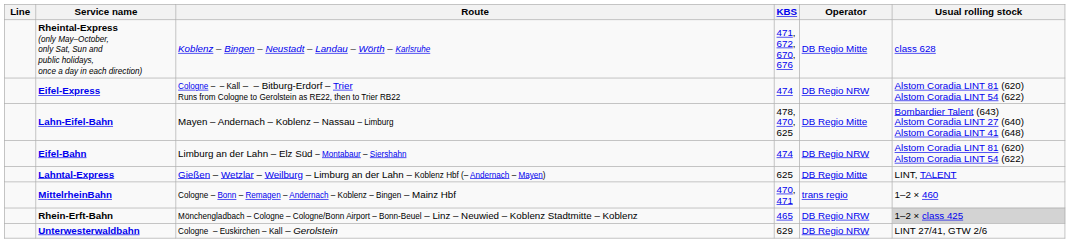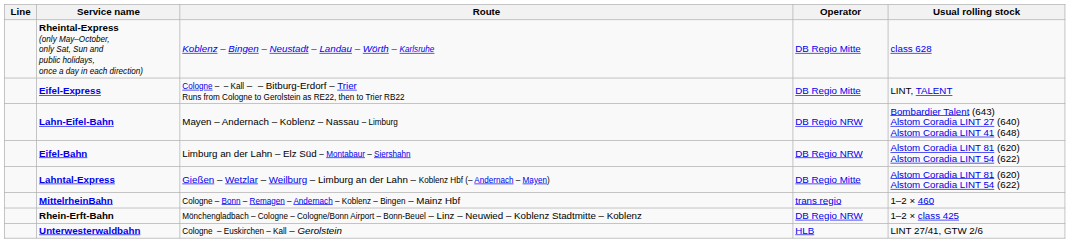 <table class="wikitable" style="font-size:91%; width:100%;">
 <tr>
 <th>Line</th>
 <th>Service name</th>
 <th>Route</th>
-<th style="width:20px;"><a href='#'>KBS</a></th>
 <th>Operator</th>
 <th>Usual rolling stock</th>
 </tr>
 <tr>
 <td style="font-size:111%;"></td>
 <td><strong>Rheintal-Express</strong><br><em><small>(only May–October,<br>only Sat, Sun and<br> public holidays,<br>once a day in each direction)</small></em></td>
 <td><em><a href='#'>Koblenz</a> – <a href='#'>Bingen</a> –  <a href='#'>Neustadt</a> – <a href='#'>Landau</a> – <a href='#'>Wörth</a> – <small><a href='#'>Karlsruhe</a></small></em></td>
-<td><a href='#'>471</a>, <a href='#'>672</a>, <a href='#'>670</a>, <a href='#'>676</a></td>
 <td><a href='#'>DB Regio Mitte</a></td>
 <td><a href='#'>class 628</a></td>
 </tr>
 <tr>
 <td style="font-size:111%;"><br></td>
 <td><strong><a href='#'>Eifel-Express</a></strong></td>
 <td><small><a href='#'>Cologne</a> –  – Kall</small> –  – Bitburg-Erdorf – <a href='#'>Trier</a><br><small>Runs from Cologne to Gerolstein as RE22, then to Trier RB22</small></td>
-<td><a href='#'>474</a></td>
-<td><a href='#'>DB Regio NRW</a></td>
-<td><a href='#'>Alstom Coradia LINT 81</a> (620)<br><a href='#'>Alstom Coradia LINT 54</a> (622)</td>
+<td><a href='#'>DB Regio Mitte</a></td>
+<td>LINT, <a href='#'>TALENT</a></td>
 </tr>
 <tr>
 <td style="font-size:111%;"></td>
 <td><strong><a href='#'>Lahn-Eifel-Bahn</a></strong></td>
 <td>Mayen – Andernach – Koblenz –  Nassau <small>– Limburg</small></td>
-<td>478, <a href='#'>470</a>, 625</td>
-<td><a href='#'>DB Regio Mitte</a></td>
+<td><a href='#'>DB Regio NRW</a></td>
 <td><a href='#'>Bombardier Talent</a> (643)<br><a href='#'>Alstom Coradia LINT 27</a> (640)<br><a href='#'>Alstom Coradia LINT 41</a> (648)</td>
 </tr>
 <tr>
 <td style="font-size:111%;"></td>
 <td><strong><a href='#'>Eifel-Bahn</a></strong></td>
 <td>Limburg an der Lahn – Elz Süd <small>– <a href='#'>Montabaur</a> – <a href='#'>Siershahn</a></small></td>
-<td><a href='#'>474</a></td>
 <td><a href='#'>DB Regio NRW</a></td>
 <td><a href='#'>Alstom Coradia LINT 81</a> (620)<br><a href='#'>Alstom Coradia LINT 54</a> (622)</td>
 </tr>
 <tr>
 <td style="font-size:111%;"></td>
 <td><strong><a href='#'>Lahntal-Express</a></strong></td>
 <td><a href='#'>Gießen</a> – <a href='#'>Wetzlar</a> – <a href='#'>Weilburg</a> – Limburg an der Lahn – <small>Koblenz Hbf (– <a href='#'>Andernach</a> – <a href='#'>Mayen</a>) </small></td>
-<td>625</td>
 <td><a href='#'>DB Regio Mitte</a></td>
-<td>LINT, <a href='#'>TALENT</a></td>
+<td><a href='#'>Alstom Coradia LINT 81</a> (620)<br><a href='#'>Alstom Coradia LINT 54</a> (622)</td>
 </tr>
 <tr>
 <td style="font-size:111%;"></td>
 <td><strong><a href='#'>MittelrheinBahn</a></strong></td>
 <td><small>Cologne – <a href='#'>Bonn</a> – <a href='#'>Remagen</a> – <a href='#'>Andernach</a> – Koblenz – Bingen</small> – Mainz Hbf</td>
-<td><a href='#'>470</a>, <a href='#'>471</a></td>
 <td><a href='#'>trans regio</a></td>
 <td>1–2 × <a href='#'>460</a></td>
 </tr>
 <tr>
 <td style="font-size:111%;"></td>
 <td><strong>Rhein-Erft-Bahn</strong></td>
 <td><small>Mönchengladbach – Cologne – Cologne/Bonn Airport – Bonn-Beuel</small> – Linz – Neuwied – Koblenz Stadtmitte – Koblenz</td>
-<td><a href='#'>465</a></td>
 <td><a href='#'>DB Regio NRW</a></td>
-<td style="background: lightgrey;">1–2 × <a href='#'>class 425</a></td>
+<td>1–2 × <a href='#'>class 425</a></td>
 </tr>
 <tr>
 <td style="font-size:111%;"></td>
 <td><strong><a href='#'>Unterwesterwaldbahn</a></strong></td>
 <td><small>Cologne  – Euskirchen – Kall</small> – <em>Gerolstein</em></td>
-<td>629</td>
-<td><a href='#'>DB Regio NRW</a></td>
+<td><a href='#'>HLB</a></td>
 <td>LINT 27/41, GTW 2/6</td>
 </tr>
 </table>
